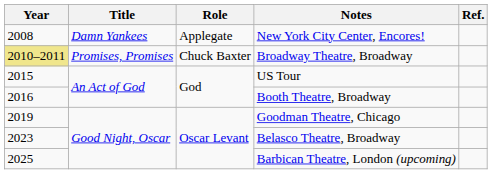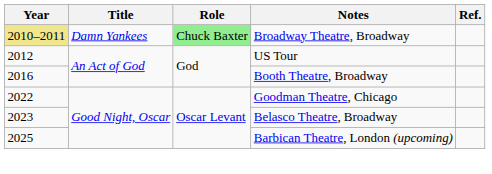 <table class="wikitable unsortable">
 <tr>
 <th>Year</th>
 <th>Title</th>
 <th>Role</th>
 <th>Notes</th>
 <th>Ref.</th>
 </tr>
 <tr>
-<td>2008</td>
+<td style="background: khaki;">2010–2011</td>
 <td><em><a href='#'>Damn Yankees</a></em></td>
-<td>Applegate</td>
-<td><a href='#'>New York City Center</a>, <a href='#'>Encores!</a></td>
-<td></td>
-</tr>
-<tr>
-<td style="background: khaki;">2010–2011</td>
-<td><em><a href='#'>Promises, Promises</a></em></td>
-<td>Chuck Baxter</td>
+<td style="background: lightgreen;">Chuck Baxter</td>
 <td><a href='#'>Broadway Theatre</a>, Broadway</td>
 <td></td>
 </tr>
 <tr>
-<td>2015</td>
+<td>2012</td>
 <td rowspan=2><em><a href='#'>An Act of God</a></em></td>
 <td rowspan=2>God</td>
 <td>US Tour</td>
 <td></td>
 </tr>
 <tr>
 <td>2016</td>
 <td><a href='#'>Booth Theatre</a>, Broadway</td>
 <td></td>
 </tr>
 <tr>
-<td>2019</td>
+<td>2022</td>
 <td rowspan=3><em><a href='#'>Good Night, Oscar</a></em></td>
 <td rowspan=3><a href='#'>Oscar Levant</a></td>
 <td><a href='#'>Goodman Theatre</a>, Chicago</td>
 <td></td>
 </tr>
 <tr>
 <td>2023</td>
 <td><a href='#'>Belasco Theatre</a>, Broadway</td>
 <td></td>
 </tr>
 <tr>
 <td>2025</td>
 <td><a href='#'>Barbican Theatre</a>, London <em>(upcoming)</em></td>
 <td></td>
 </tr>
 </table>
